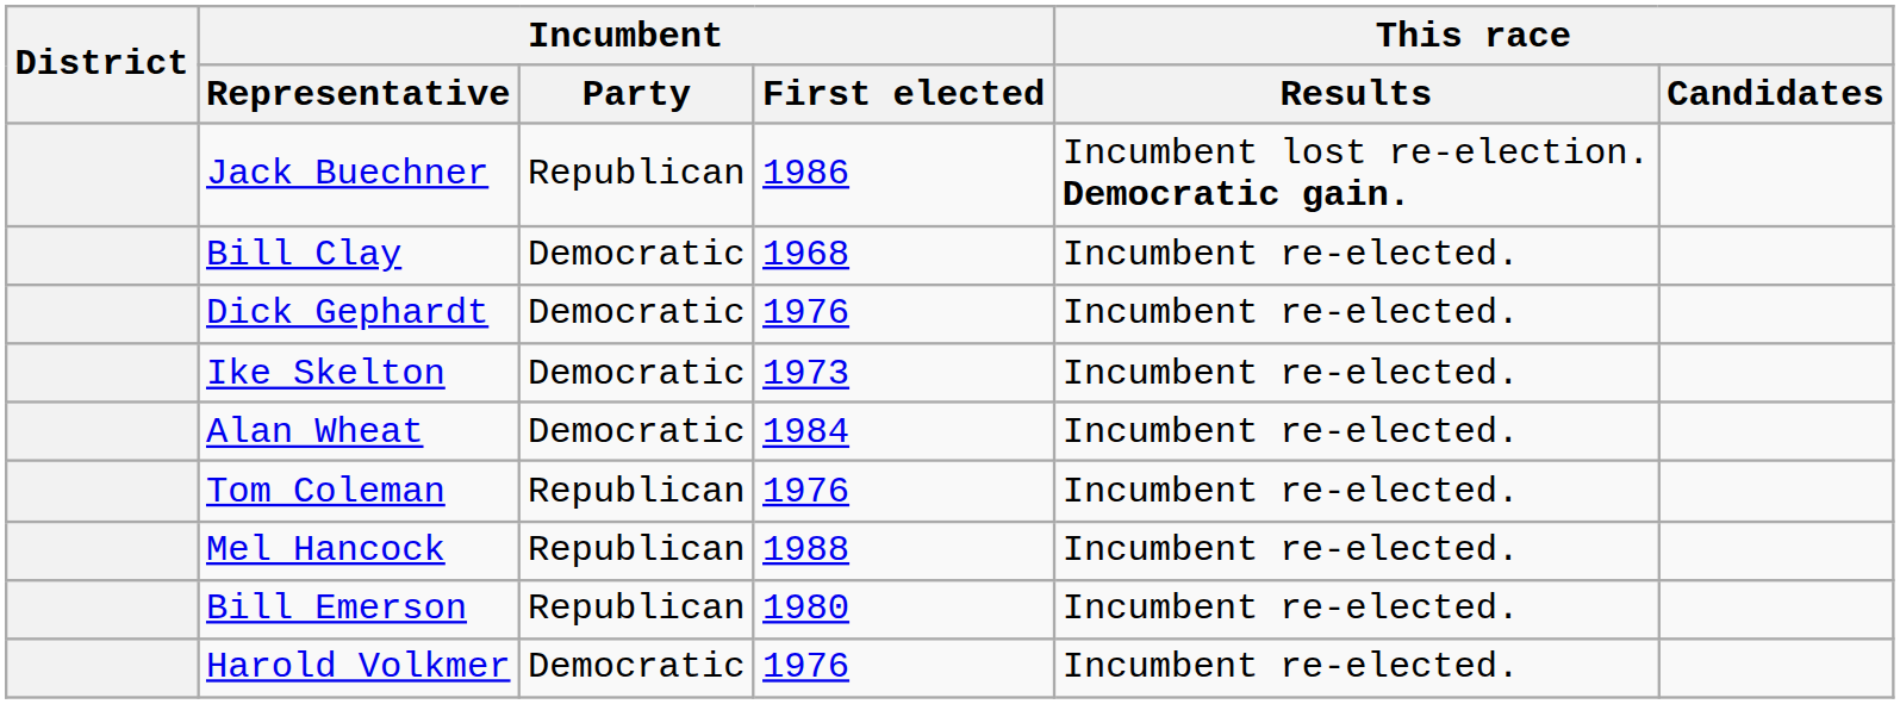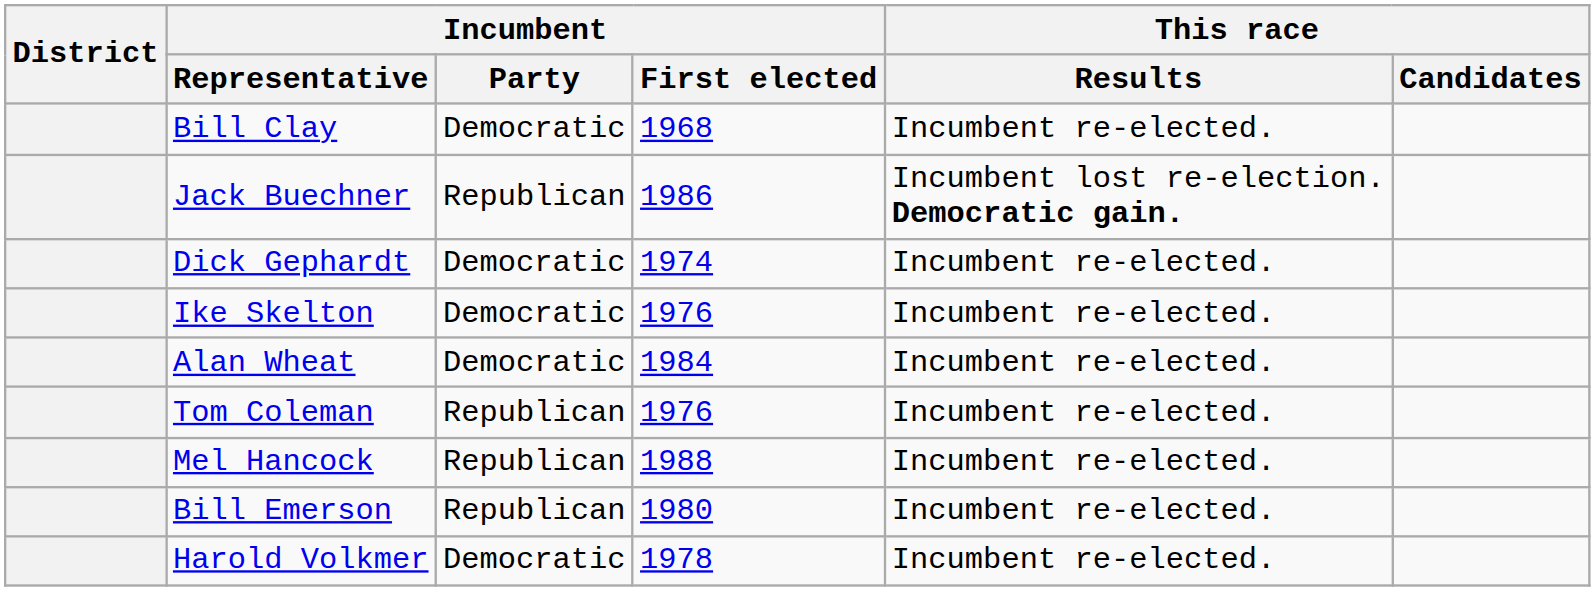 <table class=wikitable>
 <tr>
 <th rowspan=2>District</th>
 <th colspan=3>Incumbent</th>
 <th colspan=2>This race</th>
 </tr>
 <tr>
 <th>Representative</th>
 <th>Party</th>
 <th>First elected</th>
 <th>Results</th>
 <th>Candidates</th>
 </tr>
 <tr>
 <th></th>
+<td><a href='#'>Bill Clay</a></td>
+<td>Democratic</td>
+<td><a href='#'>1968</a></td>
+<td>Incumbent re-elected.</td>
+<td nowrap></td>
+</tr>
+<tr>
+<th></th>
 <td><a href='#'>Jack Buechner</a></td>
 <td>Republican</td>
 <td><a href='#'>1986</a></td>
 <td>Incumbent lost re-election.<br><strong>Democratic gain.</strong></td>
 <td nowrap></td>
 </tr>
 <tr>
 <th></th>
-<td><a href='#'>Bill Clay</a></td>
-<td>Democratic</td>
-<td><a href='#'>1968</a></td>
-<td>Incumbent re-elected.</td>
-<td nowrap></td>
-</tr>
-<tr>
-<th></th>
 <td><a href='#'>Dick Gephardt</a></td>
 <td>Democratic</td>
-<td><a href='#'>1976</a></td>
+<td><a href='#'>1974</a></td>
 <td>Incumbent re-elected.</td>
 <td nowrap></td>
 </tr>
 <tr>
 <th></th>
 <td><a href='#'>Ike Skelton</a></td>
 <td>Democratic</td>
-<td><a href='#'>1973</a></td>
+<td><a href='#'>1976</a></td>
 <td>Incumbent re-elected.</td>
 <td nowrap></td>
 </tr>
 <tr>
 <th></th>
 <td><a href='#'>Alan Wheat</a></td>
 <td>Democratic</td>
 <td><a href='#'>1984</a></td>
 <td>Incumbent re-elected.</td>
 <td nowrap></td>
 </tr>
 <tr>
 <th></th>
 <td><a href='#'>Tom Coleman</a></td>
 <td>Republican</td>
 <td><a href='#'>1976</a></td>
 <td>Incumbent re-elected.</td>
 <td nowrap></td>
 </tr>
 <tr>
 <th></th>
 <td><a href='#'>Mel Hancock</a></td>
 <td>Republican</td>
 <td><a href='#'>1988</a></td>
 <td>Incumbent re-elected.</td>
 <td nowrap></td>
 </tr>
 <tr>
 <th></th>
 <td><a href='#'>Bill Emerson</a></td>
 <td>Republican</td>
 <td><a href='#'>1980</a></td>
 <td>Incumbent re-elected.</td>
 <td nowrap></td>
 </tr>
 <tr>
 <th></th>
 <td><a href='#'>Harold Volkmer</a></td>
 <td>Democratic</td>
-<td><a href='#'>1976</a></td>
+<td><a href='#'>1978</a></td>
 <td>Incumbent re-elected.</td>
 <td nowrap></td>
 </tr>
 </table>
